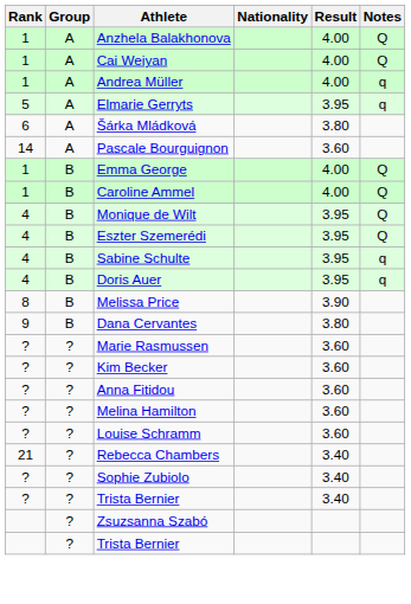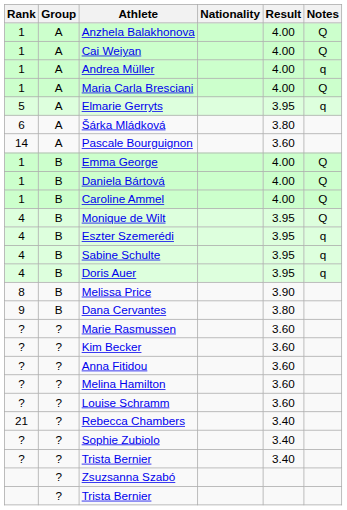 <table class="wikitable sortable" style="text-align:center;font-size:95%">
 <tr>
 <th>Rank</th>
 <th>Group</th>
 <th>Athlete</th>
 <th>Nationality</th>
 <th>Result</th>
 <th>Notes</th>
 </tr>
 <tr bgcolor=ccffcc>
 <td>1</td>
 <td>A</td>
 <td align="left"><a href='#'>Anzhela Balakhonova</a></td>
 <td align=left></td>
 <td>4.00</td>
 <td>Q</td>
 </tr>
 <tr bgcolor=ccffcc>
 <td>1</td>
 <td>A</td>
 <td align="left"><a href='#'>Cai Weiyan</a></td>
 <td align=left></td>
 <td>4.00</td>
 <td>Q</td>
 </tr>
 <tr bgcolor=ccffcc>
 <td>1</td>
 <td>A</td>
 <td align="left"><a href='#'>Andrea Müller</a></td>
 <td align=left></td>
 <td>4.00</td>
 <td>q</td>
+</tr>
+<tr bgcolor=ccffcc>
+<td>1</td>
+<td>A</td>
+<td align="left"><a href='#'>Maria Carla Bresciani</a></td>
+<td align=left></td>
+<td>4.00</td>
+<td>Q</td>
 </tr>
 <tr bgcolor=ddffdd>
 <td>5</td>
 <td>A</td>
 <td align="left"><a href='#'>Elmarie Gerryts</a></td>
 <td align=left></td>
 <td>3.95</td>
 <td>q</td>
 </tr>
 <tr>
 <td>6</td>
 <td>A</td>
 <td align="left"><a href='#'>Šárka Mládková</a></td>
 <td align=left></td>
 <td>3.80</td>
 <td></td>
 </tr>
 <tr>
 <td>14</td>
 <td>A</td>
 <td align="left"><a href='#'>Pascale Bourguignon</a></td>
 <td align=left></td>
 <td>3.60</td>
 <td></td>
 </tr>
 <tr bgcolor=ccffcc>
 <td>1</td>
 <td>B</td>
 <td align="left"><a href='#'>Emma George</a></td>
 <td align=left></td>
 <td>4.00</td>
 <td>Q</td>
 </tr>
 <tr bgcolor=ccffcc>
 <td>1</td>
 <td>B</td>
+<td align="left"><a href='#'>Daniela Bártová</a></td>
+<td align=left></td>
+<td>4.00</td>
+<td>Q</td>
+</tr>
+<tr bgcolor=ccffcc>
+<td>1</td>
+<td>B</td>
 <td align="left"><a href='#'>Caroline Ammel</a></td>
 <td align=left></td>
 <td>4.00</td>
 <td>Q</td>
 </tr>
 <tr bgcolor=ddffdd>
 <td>4</td>
 <td>B</td>
 <td align="left"><a href='#'>Monique de Wilt</a></td>
 <td align=left></td>
 <td>3.95</td>
 <td>Q</td>
 </tr>
 <tr bgcolor=ddffdd>
 <td>4</td>
 <td>B</td>
 <td align="left"><a href='#'>Eszter Szemerédi</a></td>
 <td align=left></td>
 <td>3.95</td>
-<td>Q</td>
+<td>q</td>
 </tr>
 <tr bgcolor=ddffdd>
 <td>4</td>
 <td>B</td>
 <td align="left"><a href='#'>Sabine Schulte</a></td>
 <td align=left></td>
 <td>3.95</td>
 <td>q</td>
 </tr>
 <tr bgcolor=ddffdd>
 <td>4</td>
 <td>B</td>
 <td align="left"><a href='#'>Doris Auer</a></td>
 <td align=left></td>
 <td>3.95</td>
 <td>q</td>
 </tr>
 <tr>
 <td>8</td>
 <td>B</td>
 <td align="left"><a href='#'>Melissa Price</a></td>
 <td align=left></td>
 <td>3.90</td>
 <td></td>
 </tr>
 <tr>
 <td>9</td>
 <td>B</td>
 <td align="left"><a href='#'>Dana Cervantes</a></td>
 <td align=left></td>
 <td>3.80</td>
 <td></td>
 </tr>
 <tr>
 <td>?</td>
 <td>?</td>
 <td align="left"><a href='#'>Marie Rasmussen</a></td>
 <td align=left></td>
 <td>3.60</td>
 <td></td>
 </tr>
 <tr>
 <td>?</td>
 <td>?</td>
 <td align="left"><a href='#'>Kim Becker</a></td>
 <td align=left></td>
 <td>3.60</td>
 <td></td>
 </tr>
 <tr>
 <td>?</td>
 <td>?</td>
 <td align="left"><a href='#'>Anna Fitidou</a></td>
 <td align=left></td>
 <td>3.60</td>
 <td></td>
 </tr>
 <tr>
 <td>?</td>
 <td>?</td>
 <td align="left"><a href='#'>Melina Hamilton</a></td>
 <td align=left></td>
 <td>3.60</td>
 <td></td>
 </tr>
 <tr>
 <td>?</td>
 <td>?</td>
 <td align="left"><a href='#'>Louise Schramm</a></td>
 <td align=left></td>
 <td>3.60</td>
 <td></td>
 </tr>
 <tr>
 <td>21</td>
 <td>?</td>
 <td align="left"><a href='#'>Rebecca Chambers</a></td>
 <td align=left></td>
 <td>3.40</td>
 <td></td>
 </tr>
 <tr>
 <td>?</td>
 <td>?</td>
 <td align="left"><a href='#'>Sophie Zubiolo</a></td>
 <td align=left></td>
 <td>3.40</td>
 <td></td>
 </tr>
 <tr>
 <td>?</td>
 <td>?</td>
 <td align="left"><a href='#'>Trista Bernier</a></td>
 <td align=left></td>
 <td>3.40</td>
 <td></td>
 </tr>
 <tr>
 <td></td>
 <td>?</td>
 <td align=left><a href='#'>Zsuzsanna Szabó</a></td>
 <td align=left></td>
 <td></td>
 <td></td>
 </tr>
 <tr>
 <td></td>
 <td>?</td>
 <td align=left><a href='#'>Trista Bernier</a></td>
 <td align=left></td>
 <td></td>
 <td></td>
 </tr>
 </table>
